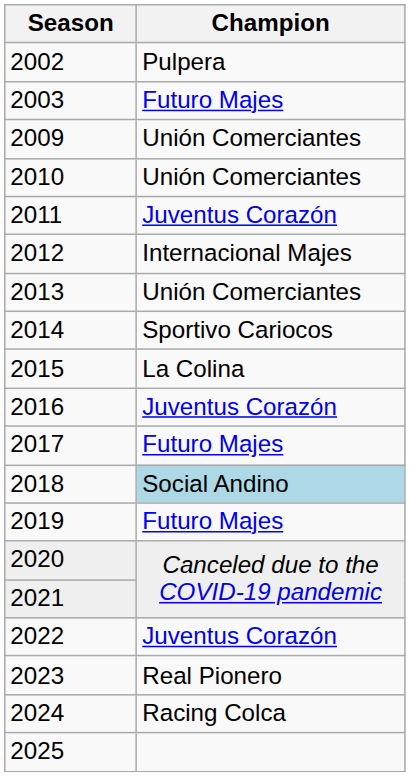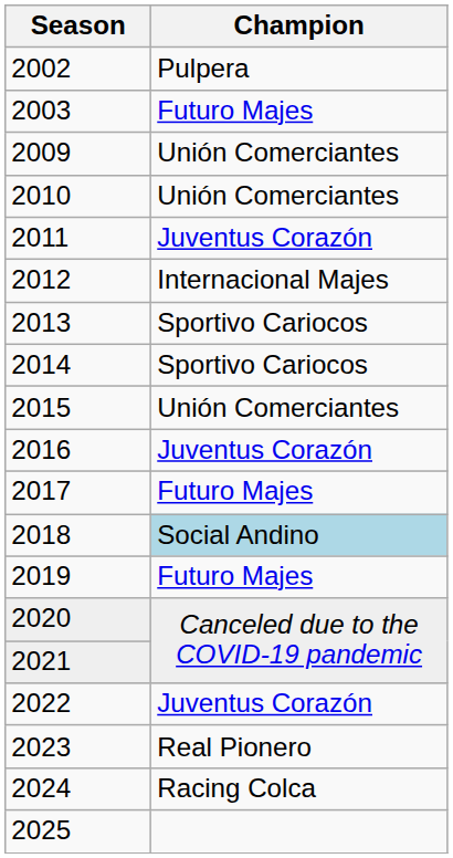 <table class="wikitable sortable">
 <tr>
 <th width=80px>Season</th>
 <th width=170px>Champion</th>
 </tr>
 <tr>
 <td>2002</td>
 <td>Pulpera</td>
 </tr>
 <tr>
 <td>2003</td>
 <td><a href='#'>Futuro Majes</a></td>
 </tr>
 <tr>
 <td>2009</td>
 <td>Unión Comerciantes</td>
 </tr>
 <tr>
 <td>2010</td>
 <td>Unión Comerciantes</td>
 </tr>
 <tr>
 <td>2011</td>
 <td><a href='#'>Juventus Corazón</a></td>
 </tr>
 <tr>
 <td>2012</td>
 <td>Internacional Majes</td>
 </tr>
 <tr>
 <td>2013</td>
-<td>Unión Comerciantes</td>
+<td>Sportivo Cariocos</td>
 </tr>
 <tr>
 <td>2014</td>
 <td>Sportivo Cariocos</td>
 </tr>
 <tr>
 <td>2015</td>
-<td>La Colina</td>
+<td>Unión Comerciantes</td>
 </tr>
 <tr>
 <td>2016</td>
 <td><a href='#'>Juventus Corazón</a></td>
 </tr>
 <tr>
 <td>2017</td>
 <td><a href='#'>Futuro Majes</a></td>
 </tr>
 <tr>
 <td>2018</td>
 <td style="background: lightblue;">Social Andino</td>
 </tr>
 <tr>
 <td>2019</td>
 <td><a href='#'>Futuro Majes</a></td>
 </tr>
 <tr bgcolor=#efefef>
 <td>2020</td>
 <td rowspan=2 colspan="1" align=center><em>Canceled due to the <a href='#'>COVID-19 pandemic</a></em></td>
 </tr>
 <tr bgcolor=#efefef>
 <td>2021</td>
 </tr>
 <tr>
 <td>2022</td>
 <td><a href='#'>Juventus Corazón</a></td>
 </tr>
 <tr>
 <td>2023</td>
 <td>Real Pionero</td>
 </tr>
 <tr>
 <td>2024</td>
 <td>Racing Colca</td>
 </tr>
 <tr>
 <td>2025</td>
 <td></td>
 </tr>
 <tr>
 </tr>
 </table>
